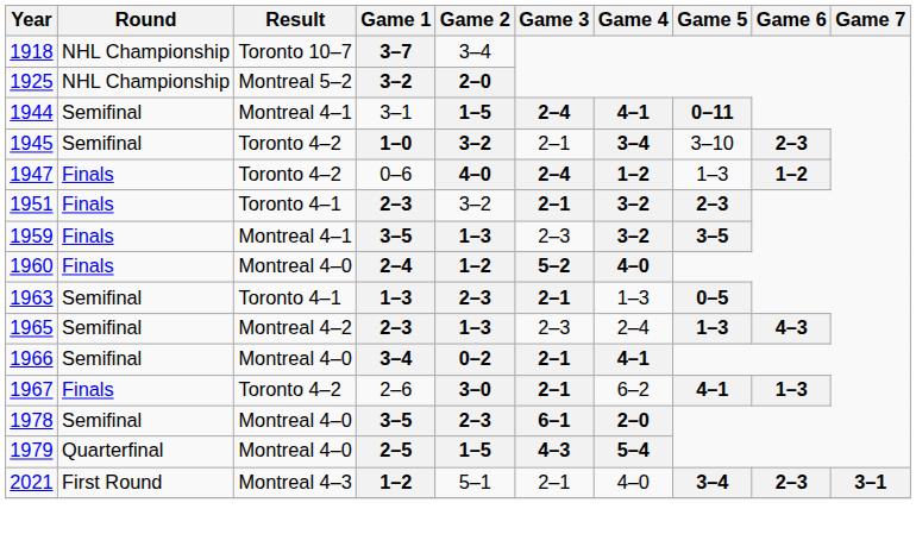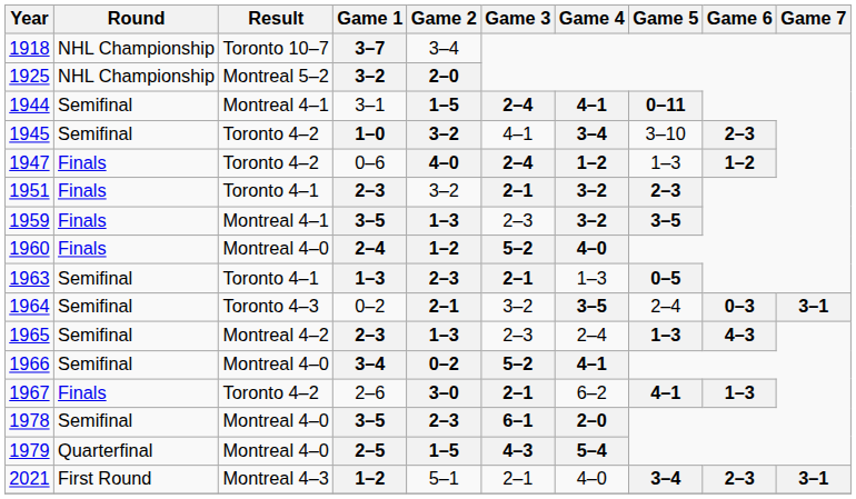 <table class="wikitable">
 <tr>
 <th>Year</th>
 <th>Round</th>
 <th>Result</th>
 <th>Game 1</th>
 <th>Game 2</th>
 <th>Game 3</th>
 <th>Game 4</th>
 <th>Game 5</th>
 <th>Game 6</th>
 <th>Game 7</th>
 </tr>
 <tr>
 <td><a href='#'>1918</a></td>
 <td>NHL Championship</td>
 <td>Toronto 10–7</td>
 <th align="center">3–7</th>
 <td align="center">3–4</td>
 </tr>
 <tr>
 <td><a href='#'>1925</a></td>
 <td>NHL Championship</td>
 <td>Montreal 5–2</td>
 <th align="center">3–2</th>
 <th align="center">2–0</th>
 </tr>
 <tr>
 <td><a href='#'>1944</a></td>
 <td>Semifinal</td>
 <td>Montreal 4–1</td>
 <td align="center">3–1</td>
 <th align="center">1–5</th>
 <th align="center">2–4</th>
 <th align="center">4–1</th>
 <th align="center">0–11</th>
 </tr>
 <tr>
 <td><a href='#'>1945</a></td>
 <td>Semifinal</td>
 <td>Toronto 4–2</td>
 <th align="center">1–0</th>
 <th align="center">3–2</th>
-<td align="center">2–1</td>
+<td align="center">4–1</td>
 <th align="center">3–4</th>
 <td align="center">3–10</td>
 <th align="center">2–3</th>
 </tr>
 <tr>
 <td><a href='#'>1947</a></td>
 <td><a href='#'>Finals</a></td>
 <td>Toronto 4–2</td>
 <td align="center">0–6</td>
 <th align="center">4–0</th>
 <th align="center">2–4</th>
 <th align="center">1–2</th>
 <td align="center">1–3</td>
 <th align="center">1–2</th>
 </tr>
 <tr>
 <td><a href='#'>1951</a></td>
 <td><a href='#'>Finals</a></td>
 <td>Toronto 4–1</td>
 <th align="center">2–3</th>
 <td align="center">3–2</td>
 <th align="center">2–1</th>
 <th align="center">3–2</th>
 <th align="center">2–3</th>
 </tr>
 <tr>
 <td><a href='#'>1959</a></td>
 <td><a href='#'>Finals</a></td>
 <td>Montreal 4–1</td>
 <th align="center">3–5</th>
 <th align="center">1–3</th>
 <td align="center">2–3</td>
 <th align="center">3–2</th>
 <th align="center">3–5</th>
 </tr>
 <tr>
 <td><a href='#'>1960</a></td>
 <td><a href='#'>Finals</a></td>
 <td>Montreal 4–0</td>
 <th align="center">2–4</th>
 <th align="center">1–2</th>
 <th align="center">5–2</th>
 <th align="center">4–0</th>
 </tr>
 <tr>
 <td><a href='#'>1963</a></td>
 <td>Semifinal</td>
 <td>Toronto 4–1</td>
 <th align="center">1–3</th>
 <th align="center">2–3</th>
 <th align="center">2–1</th>
 <td align="center">1–3</td>
 <th align="center">0–5</th>
 </tr>
 <tr>
+<td><a href='#'>1964</a></td>
+<td>Semifinal</td>
+<td>Toronto 4–3</td>
+<td align="center">0–2</td>
+<th align="center">2–1</th>
+<td align="center">3–2</td>
+<th align="center">3–5</th>
+<td align="center">2–4</td>
+<th align="center">0–3</th>
+<th align="center">3–1</th>
+</tr>
+<tr>
 <td><a href='#'>1965</a></td>
 <td>Semifinal</td>
 <td>Montreal 4–2</td>
 <th align="center">2–3</th>
 <th align="center">1–3</th>
 <td align="center">2–3</td>
 <td align="center">2–4</td>
 <th align="center">1–3</th>
 <th align="center">4–3</th>
 </tr>
 <tr>
 <td><a href='#'>1966</a></td>
 <td>Semifinal</td>
 <td>Montreal 4–0</td>
 <th align="center">3–4</th>
 <th align="center">0–2</th>
-<th align="center">2–1</th>
+<th align="center">5–2</th>
 <th align="center">4–1</th>
 </tr>
 <tr>
 <td><a href='#'>1967</a></td>
 <td><a href='#'>Finals</a></td>
 <td>Toronto 4–2</td>
 <td align="center">2–6</td>
 <th align="center">3–0</th>
 <th align="center">2–1</th>
 <td align="center">6–2</td>
 <th align="center">4–1</th>
 <th align="center">1–3</th>
 </tr>
 <tr>
 <td><a href='#'>1978</a></td>
 <td>Semifinal</td>
 <td>Montreal 4–0</td>
 <th align="center">3–5</th>
 <th align="center">2–3</th>
 <th align="center">6–1</th>
 <th align="center">2–0</th>
 </tr>
 <tr>
 <td><a href='#'>1979</a></td>
 <td>Quarterfinal</td>
 <td>Montreal 4–0</td>
 <th align="center">2–5</th>
 <th align="center">1–5</th>
 <th align="center">4–3</th>
 <th align="center">5–4</th>
 </tr>
 <tr>
 <td><a href='#'>2021</a></td>
 <td>First Round</td>
 <td>Montreal 4–3</td>
 <th align="center">1–2</th>
 <td align="center">5–1</td>
 <td align="center">2–1</td>
 <td align="center">4–0</td>
 <th align="center">3–4</th>
 <th align="center">2–3</th>
 <th align="center">3–1</th>
 </tr>
 <tr>
 </tr>
 </table>
